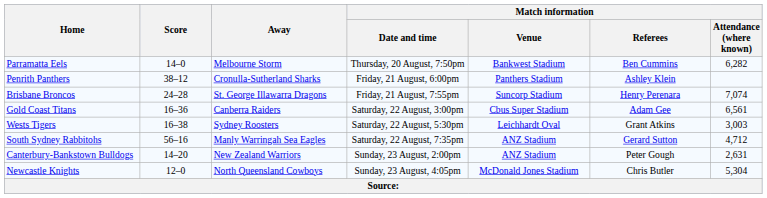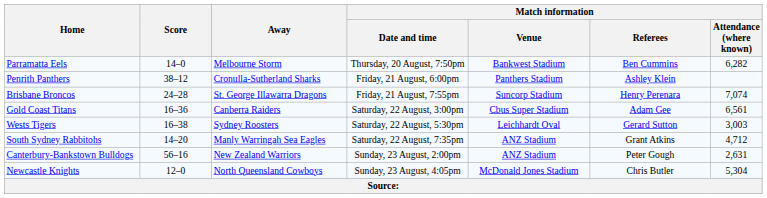 <table class="wikitable" style="border-collapse:collapse; text-align:center; width:100%;">
 <tr style="background:#c1d8ff;">
 <th rowspan="2" style="width:19%;">Home</th>
 <th rowspan="2" style="width:10%;">Score</th>
 <th rowspan="2" style="width:19%;">Away</th>
 <th colspan="6">Match information</th>
 </tr>
 <tr style="background:#efefef;">
 <th width="17%">Date and time</th>
 <th width="17%">Venue</th>
 <th width="17%">Referees</th>
 <th width="5%">Attendance<br>(where known)</th>
 </tr>
 <tr style="text-align:center; background:#f5faff;">
 <td align="left"> <a href='#'>Parramatta Eels</a></td>
 <td>14–0</td>
 <td align="left"> <a href='#'>Melbourne Storm</a></td>
 <td>Thursday, 20 August, 7:50pm</td>
 <td><a href='#'>Bankwest Stadium</a></td>
 <td><a href='#'>Ben Cummins</a></td>
 <td>6,282</td>
 </tr>
 <tr style="text-align:center; background:#f5faff;">
 <td align="left"> <a href='#'>Penrith Panthers</a></td>
 <td>38–12</td>
 <td align="left"> <a href='#'>Cronulla-Sutherland Sharks</a></td>
 <td>Friday, 21 August, 6:00pm</td>
 <td><a href='#'>Panthers Stadium</a></td>
 <td><a href='#'>Ashley Klein</a></td>
 <td></td>
 </tr>
 <tr style="text-align:center; background:#f5faff;">
 <td align="left"> <a href='#'>Brisbane Broncos</a></td>
 <td>24–28</td>
 <td align="left"> <a href='#'>St. George Illawarra Dragons</a></td>
 <td>Friday, 21 August, 7:55pm</td>
 <td><a href='#'>Suncorp Stadium</a></td>
 <td><a href='#'>Henry Perenara</a></td>
 <td>7,074</td>
 </tr>
 <tr style="text-align:center; background:#f5faff;">
 <td align="left"> <a href='#'>Gold Coast Titans</a></td>
 <td>16–36</td>
 <td align="left"> <a href='#'>Canberra Raiders</a></td>
 <td>Saturday, 22 August, 3:00pm</td>
 <td><a href='#'>Cbus Super Stadium</a></td>
 <td><a href='#'>Adam Gee</a></td>
 <td>6,561</td>
 </tr>
 <tr style="text-align:center; background:#f5faff;">
 <td align="left"> <a href='#'>Wests Tigers</a></td>
 <td>16–38</td>
 <td align="left"> <a href='#'>Sydney Roosters</a></td>
 <td>Saturday, 22 August, 5:30pm</td>
 <td><a href='#'>Leichhardt Oval</a></td>
-<td>Grant Atkins</td>
+<td><a href='#'>Gerard Sutton</a></td>
 <td>3,003</td>
 </tr>
 <tr style="text-align:center; background:#f5faff;">
 <td align="left"> <a href='#'>South Sydney Rabbitohs</a></td>
-<td>56–16</td>
+<td>14–20</td>
 <td align="left"> <a href='#'>Manly Warringah Sea Eagles</a></td>
 <td>Saturday, 22 August, 7:35pm</td>
 <td><a href='#'>ANZ Stadium</a></td>
-<td><a href='#'>Gerard Sutton</a></td>
+<td>Grant Atkins</td>
 <td>4,712</td>
 </tr>
 <tr style="text-align:center; background:#f5faff;">
 <td align="left"> <a href='#'>Canterbury-Bankstown Bulldogs</a></td>
-<td>14–20</td>
+<td>56–16</td>
 <td align="left"> <a href='#'>New Zealand Warriors</a></td>
 <td>Sunday, 23 August, 2:00pm</td>
 <td><a href='#'>ANZ Stadium</a></td>
 <td>Peter Gough</td>
 <td>2,631</td>
 </tr>
 <tr style="text-align:center; background:#f5faff;">
 <td align="left"> <a href='#'>Newcastle Knights</a></td>
 <td>12–0</td>
 <td align="left"> <a href='#'>North Queensland Cowboys</a></td>
 <td>Sunday, 23 August, 4:05pm</td>
 <td><a href='#'>McDonald Jones Stadium</a></td>
 <td>Chris Butler</td>
 <td>5,304</td>
 </tr>
 <tr style="background:#c1d8ff;">
 <th colspan="7">Source:</th>
 </tr>
 </table>
